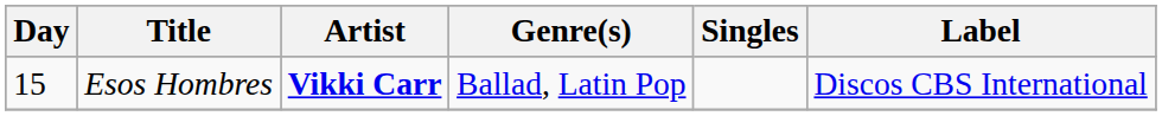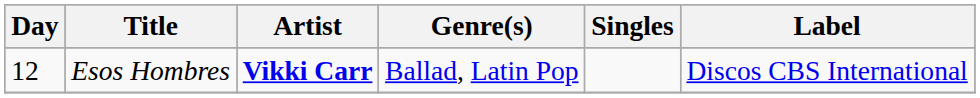 <table class="wikitable sortable" style="text-align: left;">
 <tr>
 <th>Day</th>
 <th>Title</th>
 <th>Artist</th>
 <th>Genre(s)</th>
 <th>Singles</th>
 <th>Label</th>
 </tr>
 <tr>
-<td>15</td>
+<td>12</td>
 <td><em>Esos Hombres</em></td>
 <td><strong><a href='#'>Vikki Carr</a></strong></td>
 <td><a href='#'>Ballad</a>, <a href='#'>Latin Pop</a></td>
 <td></td>
 <td><a href='#'>Discos CBS International</a></td>
 </tr>
 <tr>
 </tr>
 </table>
